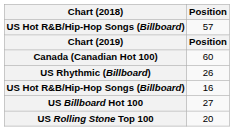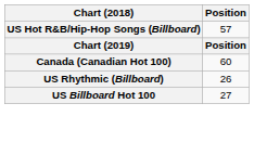 <table class="wikitable sortable plainrowheaders" style="text-align:center">
 <tr>
 <th scope="col">Chart (2018)</th>
 <th scope="col">Position</th>
 </tr>
 <tr>
 <th scope="row">US Hot R&B/Hip-Hop Songs (<em>Billboard</em>)</th>
 <td>57</td>
 </tr>
 <tr>
 <th scope="col">Chart (2019)</th>
 <th scope="col">Position</th>
 </tr>
 <tr>
 <th scope="row">Canada (Canadian Hot 100)</th>
 <td>60</td>
 </tr>
 <tr>
 <th scope="row">US Rhythmic (<em>Billboard</em>)</th>
 <td>26</td>
 </tr>
 <tr>
-<th scope="row">US Hot R&B/Hip-Hop Songs (<em>Billboard</em>)</th>
-<td>16</td>
-</tr>
-<tr>
 <th scope="row">US <em>Billboard</em> Hot 100</th>
 <td>27</td>
 </tr>
-<tr>
-<th scope="row">US <em>Rolling Stone</em> Top 100</th>
-<td>20</td>
-</tr>
 </table>
